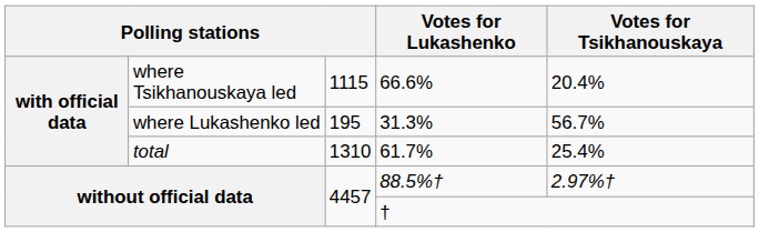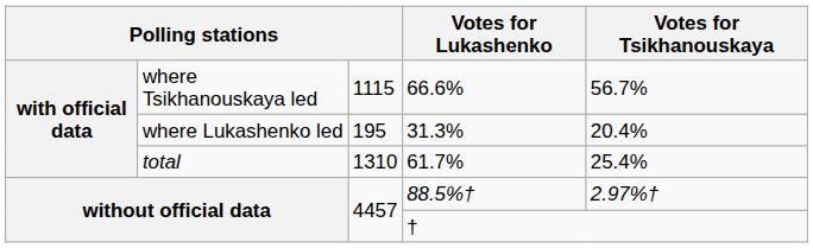 <table class="wikitable" align="right" style="font-size:95%;">
 <tr>
 <th colspan=3>Polling stations</th>
 <th>Votes for Lukashenko</th>
 <th>Votes for Tsikhanouskaya</th>
 </tr>
 <tr>
 <th rowspan=3>with official data</th>
 <td>where Tsikhanouskaya led</td>
 <td>1115</td>
 <td>66.6%</td>
-<td>20.4%</td>
+<td>56.7%</td>
 </tr>
 <tr>
 <td>where Lukashenko led</td>
 <td>195</td>
 <td>31.3%</td>
-<td>56.7%</td>
+<td>20.4%</td>
 </tr>
 <tr>
 <td><em>total</em></td>
 <td>1310</td>
 <td>61.7%</td>
 <td>25.4%</td>
 </tr>
 <tr>
 <th rowspan=2 colspan=2>without official data</th>
 <td rowspan=2>4457</td>
 <td><em>88.5%†</em></td>
 <td><em>2.97%†</em></td>
 </tr>
 <tr>
 <td colspan=2>† </td>
 </tr>
 </table>
